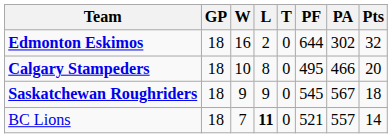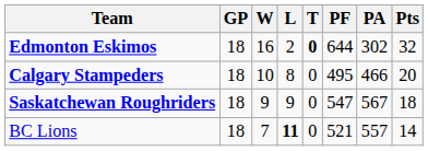 <table class="wikitable">
 <tr>
 <th>Team</th>
 <th>GP</th>
 <th>W</th>
 <th>L</th>
 <th>T</th>
 <th>PF</th>
 <th>PA</th>
 <th>Pts</th>
 </tr>
 <tr align="center">
 <td align="left"><strong><a href='#'>Edmonton Eskimos</a></strong></td>
 <td>18</td>
 <td>16</td>
 <td>2</td>
-<td>0</td>
+<td><strong>0</strong></td>
 <td>644</td>
 <td>302</td>
 <td>32</td>
 </tr>
 <tr align="center">
 <td align="left"><strong><a href='#'>Calgary Stampeders</a></strong></td>
 <td>18</td>
 <td>10</td>
 <td>8</td>
 <td>0</td>
 <td>495</td>
 <td>466</td>
 <td>20</td>
 </tr>
 <tr align="center">
 <td align="left"><strong><a href='#'>Saskatchewan Roughriders</a></strong></td>
 <td>18</td>
 <td>9</td>
 <td>9</td>
 <td>0</td>
-<td>545</td>
+<td>547</td>
 <td>567</td>
 <td>18</td>
 </tr>
 <tr align="center">
 <td align="left"><a href='#'>BC Lions</a></td>
 <td>18</td>
 <td>7</td>
 <td><strong>11</strong></td>
 <td>0</td>
 <td>521</td>
 <td>557</td>
 <td>14</td>
 </tr>
 </table>
